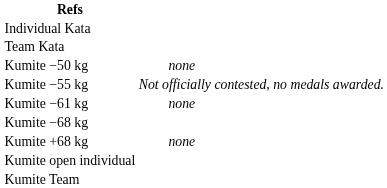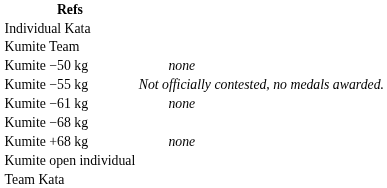 <table>
 <tr>
 <th>Refs</th>
 </tr>
 <tr>
 <td rowspan=2>Individual Kata</td>
 <td rowspan=2></td>
 <td rowspan=2></td>
 <td> </td>
 <td rowspan=2 align=center></td>
 </tr>
 <tr>
 <td> </td>
 </tr>
 <tr>
-<td>Team Kata</td>
+<td>Kumite Team</td>
 <td></td>
 <td></td>
 <td></td>
 <td align=center></td>
 </tr>
 <tr>
 <td>Kumite −50 kg</td>
 <td> </td>
 <td></td>
 <td><em>none</em></td>
 <td align=center></td>
 </tr>
 <tr>
 <td>Kumite −55 kg</td>
 <td colspan=3 align=center><em>Not officially contested, no medals awarded.</em></td>
 <td></td>
 </tr>
 <tr>
 <td>Kumite −61 kg</td>
 <td> </td>
 <td></td>
 <td><em>none</em></td>
 <td align=center></td>
 </tr>
 <tr>
 <td rowspan=2>Kumite −68 kg</td>
 <td rowspan=2></td>
 <td rowspan=2></td>
 <td> </td>
 <td rowspan=2 align=center></td>
 </tr>
 <tr>
 <td></td>
 </tr>
 <tr>
 <td>Kumite +68 kg</td>
 <td></td>
 <td></td>
 <td><em>none</em></td>
 <td align=center></td>
 </tr>
 <tr>
 <td rowspan=2>Kumite open individual</td>
 <td rowspan=2></td>
 <td rowspan=2></td>
 <td></td>
 <td rowspan=2 align=center></td>
 </tr>
 <tr>
 <td></td>
 </tr>
 <tr>
-<td>Kumite Team</td>
+<td>Team Kata</td>
 <td></td>
 <td></td>
 <td></td>
 <td align=center></td>
 </tr>
 </table>
